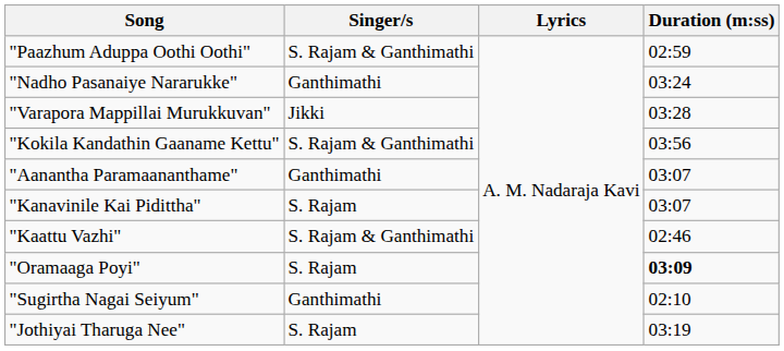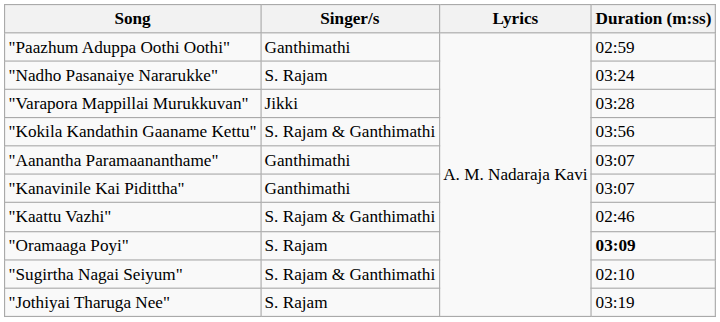 <table class="wikitable" style="font-size:95%;">
 <tr>
 <th>Song</th>
 <th>Singer/s</th>
 <th>Lyrics</th>
 <th>Duration (m:ss)</th>
 </tr>
 <tr>
 <td>"Paazhum Aduppa Oothi Oothi"</td>
-<td>S. Rajam & Ganthimathi</td>
+<td>Ganthimathi</td>
 <td rowspan=10>A. M. Nadaraja Kavi</td>
 <td>02:59</td>
 </tr>
 <tr>
 <td>"Nadho Pasanaiye Nararukke"</td>
-<td>Ganthimathi</td>
+<td>S. Rajam</td>
 <td>03:24</td>
 </tr>
 <tr>
 <td>"Varapora Mappillai Murukkuvan"</td>
 <td>Jikki</td>
 <td>03:28</td>
 </tr>
 <tr>
 <td>"Kokila Kandathin Gaaname Kettu"</td>
 <td>S. Rajam & Ganthimathi</td>
 <td>03:56</td>
 </tr>
 <tr>
 <td>"Aanantha Paramaananthame"</td>
 <td>Ganthimathi</td>
 <td>03:07</td>
 </tr>
 <tr>
 <td>"Kanavinile Kai Pidittha"</td>
-<td>S. Rajam</td>
+<td>Ganthimathi</td>
 <td>03:07</td>
 </tr>
 <tr>
 <td>"Kaattu Vazhi"</td>
 <td>S. Rajam & Ganthimathi</td>
 <td>02:46</td>
 </tr>
 <tr>
 <td>"Oramaaga Poyi"</td>
 <td>S. Rajam</td>
 <td><strong>03:09</strong></td>
 </tr>
 <tr>
 <td>"Sugirtha Nagai Seiyum"</td>
-<td>Ganthimathi</td>
+<td>S. Rajam & Ganthimathi</td>
 <td>02:10</td>
 </tr>
 <tr>
 <td>"Jothiyai Tharuga Nee"</td>
 <td>S. Rajam</td>
 <td>03:19</td>
 </tr>
 </table>
